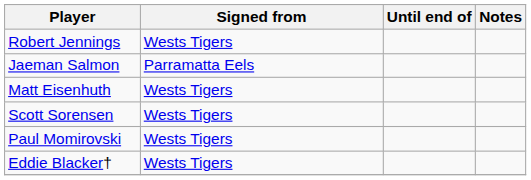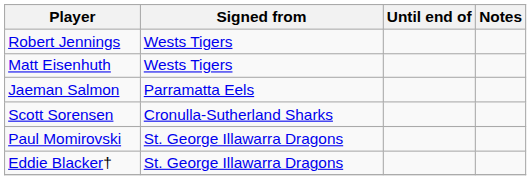 <table class="wikitable" style="font-size:90%">
 <tr style="background:#efefef;">
 <th style="width:120px;">Player</th>
 <th style="width:220px;">Signed from</th>
 <th style="width:80px;">Until end of</th>
 <th style="width:40px;">Notes</th>
 </tr>
 <tr>
 <td><a href='#'>Robert Jennings</a></td>
 <td> <a href='#'>Wests Tigers</a></td>
 <td></td>
 <td></td>
 </tr>
 <tr>
+<td><a href='#'>Matt Eisenhuth</a></td>
+<td> <a href='#'>Wests Tigers</a></td>
+<td></td>
+<td></td>
+</tr>
+<tr>
 <td><a href='#'>Jaeman Salmon</a></td>
 <td> <a href='#'>Parramatta Eels</a></td>
 <td></td>
 <td></td>
 </tr>
 <tr>
-<td><a href='#'>Matt Eisenhuth</a></td>
-<td> <a href='#'>Wests Tigers</a></td>
-<td></td>
-<td></td>
-</tr>
-<tr>
 <td><a href='#'>Scott Sorensen</a></td>
-<td> <a href='#'>Wests Tigers</a></td>
+<td> <a href='#'>Cronulla-Sutherland Sharks</a></td>
 <td></td>
 <td></td>
 </tr>
 <tr>
 <td><a href='#'>Paul Momirovski</a></td>
-<td> <a href='#'>Wests Tigers</a></td>
+<td> <a href='#'>St. George Illawarra Dragons</a></td>
 <td></td>
 <td></td>
 </tr>
 <tr>
 <td><a href='#'>Eddie Blacker</a>†</td>
-<td> <a href='#'>Wests Tigers</a></td>
+<td> <a href='#'>St. George Illawarra Dragons</a></td>
 <td></td>
 <td></td>
 </tr>
 <tr>
 </tr>
 </table>
